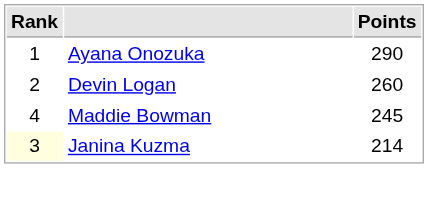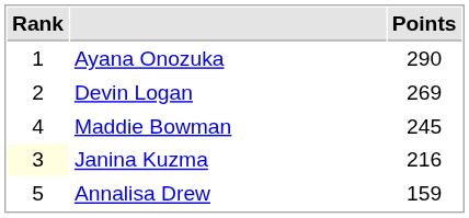 <table cellspacing="1" cellpadding="3" style="border:1px solid #aaa; font-size:86%;">
 <tr style="background:#e4e4e4;">
 <th style="border-bottom:1px solid #aaa; width:10px;">Rank</th>
 <th style="border-bottom:1px solid #aaa; width:200px;"></th>
 <th style="border-bottom:1px solid #aaa; width:20px;">Points</th>
 </tr>
 <tr>
 <td align=center>1</td>
 <td> <a href='#'>Ayana Onozuka</a></td>
 <td align=center>290</td>
 </tr>
 <tr>
 <td align=center>2</td>
 <td> <a href='#'>Devin Logan</a></td>
-<td align=center>260</td>
+<td align=center>269</td>
 </tr>
 <tr>
 <td align=center>4</td>
 <td> <a href='#'>Maddie Bowman</a></td>
 <td align=center>245</td>
 </tr>
 <tr>
 <td align=center style="background: lightyellow;">3</td>
 <td> <a href='#'>Janina Kuzma</a></td>
-<td align=center>214</td>
+<td align=center>216</td>
+</tr>
+<tr>
+<td align=center>5</td>
+<td> <a href='#'>Annalisa Drew</a></td>
+<td align=center>159</td>
 </tr>
 </table>
